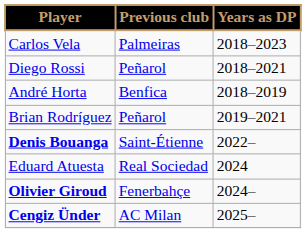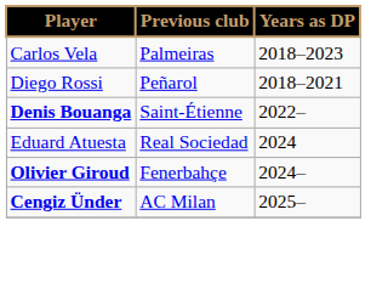 <table class="wikitable" style="text-align:center">
 <tr>
 <th style="background:#000000; color:#C39E6D; border:2px solid #C39E6D;">Player</th>
 <th style="background:#000000; color:#C39E6D; border:2px solid #C39E6D;">Previous club</th>
 <th style="background:#000000; color:#C39E6D; border:2px solid #C39E6D;">Years as DP</th>
 </tr>
 <tr>
 <td align=left> <a href='#'>Carlos Vela</a></td>
 <td align=left> <a href='#'>Palmeiras</a></td>
 <td align=left>2018–2023</td>
 </tr>
 <tr>
 <td align=left> <a href='#'>Diego Rossi</a></td>
 <td align=left> <a href='#'>Peñarol</a></td>
 <td align=left>2018–2021</td>
-</tr>
-<tr>
-<td align=left> <a href='#'>André Horta</a></td>
-<td align=left> <a href='#'>Benfica</a></td>
-<td align=left>2018–2019</td>
-</tr>
-<tr>
-<td align=left> <a href='#'>Brian Rodríguez</a></td>
-<td align=left> <a href='#'>Peñarol</a></td>
-<td align=left>2019–2021</td>
 </tr>
 <tr>
 <td align=left> <strong><a href='#'>Denis Bouanga</a></strong></td>
 <td align=left> <a href='#'>Saint-Étienne</a></td>
 <td align=left>2022–</td>
 </tr>
 <tr>
 <td align=left> <a href='#'>Eduard Atuesta</a></td>
 <td align=left> <a href='#'>Real Sociedad</a></td>
 <td align=left>2024</td>
 </tr>
 <tr>
 <td align=left> <strong><a href='#'>Olivier Giroud</a></strong></td>
 <td align=left> <a href='#'>Fenerbahçe</a></td>
 <td align=left>2024–</td>
 </tr>
 <tr>
 <td align=left> <strong><a href='#'>Cengiz Ünder</a></strong></td>
 <td align=left> <a href='#'>AC Milan</a></td>
 <td align=left>2025–</td>
 </tr>
 <tr>
 </tr>
 </table>
